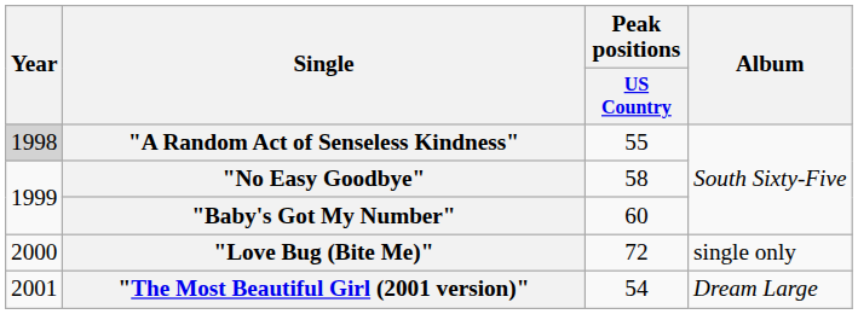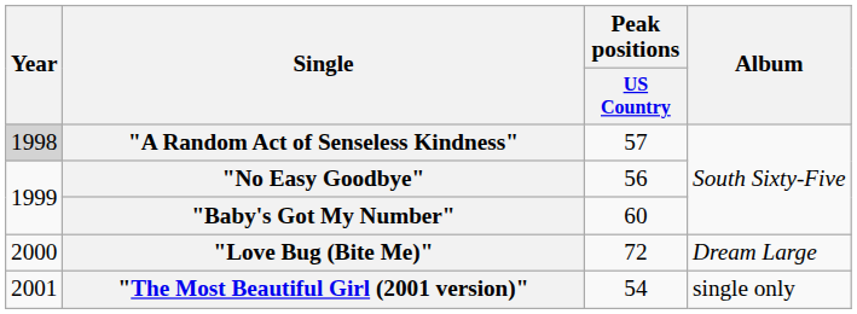 <table class="wikitable plainrowheaders" style="text-align:center;">
 <tr>
 <th rowspan="2">Year</th>
 <th rowspan="2" style="width:22em;">Single</th>
 <th colspan="1">Peak positions</th>
 <th rowspan="2">Album</th>
 </tr>
 <tr style="font-size:smaller;">
 <th width="65"><a href='#'>US Country</a></th>
 </tr>
 <tr>
 <td style="background: lightgrey;">1998</td>
 <th scope="row">"A Random Act of Senseless Kindness"</th>
-<td>55</td>
+<td>57</td>
 <td align="left" rowspan="3"><em>South Sixty-Five</em></td>
 </tr>
 <tr>
 <td rowspan="2">1999</td>
 <th scope="row">"No Easy Goodbye"</th>
-<td>58</td>
+<td>56</td>
 </tr>
 <tr>
 <th scope="row">"Baby's Got My Number"</th>
 <td>60</td>
 </tr>
 <tr>
 <td>2000</td>
 <th scope="row">"Love Bug (Bite Me)"</th>
 <td>72</td>
-<td align="left">single only</td>
+<td align="left"><em>Dream Large</em></td>
 </tr>
 <tr>
 <td>2001</td>
 <th scope="row">"<a href='#'>The Most Beautiful Girl</a> (2001 version)"</th>
 <td>54</td>
-<td align="left"><em>Dream Large</em></td>
+<td align="left">single only</td>
 </tr>
 </table>
